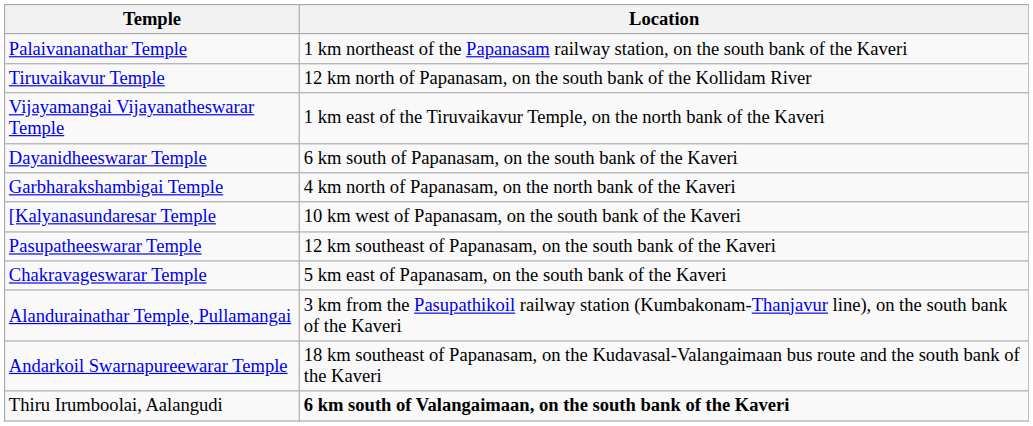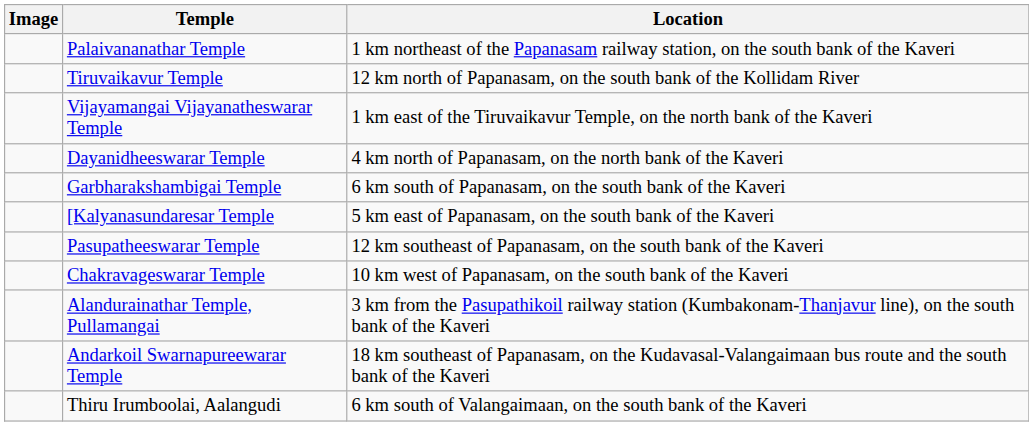 <table class="wikitable" border="1" width="100%">
 <tr>
+<th>Image</th>
 <th>Temple</th>
 <th>Location</th>
 </tr>
 <tr>
+<td></td>
 <td><a href='#'>Palaivananathar Temple</a></td>
 <td>1 km northeast of the <a href='#'>Papanasam</a> railway station, on the south bank of the Kaveri</td>
 </tr>
 <tr>
+<td></td>
 <td><a href='#'>Tiruvaikavur Temple</a></td>
 <td>12 km north of Papanasam, on the south bank of the Kollidam River</td>
 </tr>
 <tr>
+<td></td>
 <td><a href='#'>Vijayamangai Vijayanatheswarar Temple</a></td>
 <td>1 km east of the Tiruvaikavur Temple, on the north bank of the Kaveri</td>
 </tr>
 <tr>
+<td></td>
 <td><a href='#'>Dayanidheeswarar Temple</a></td>
+<td>4 km north of Papanasam, on the north bank of the Kaveri</td>
+</tr>
+<tr>
+<td></td>
+<td><a href='#'>Garbharakshambigai Temple</a></td>
 <td>6 km south of Papanasam, on the south bank of the Kaveri</td>
 </tr>
 <tr>
-<td><a href='#'>Garbharakshambigai Temple</a></td>
-<td>4 km north of Papanasam, on the north bank of the Kaveri</td>
+<td></td>
+<td><a href='#'>[Kalyanasundaresar Temple</a></td>
+<td>5 km east of Papanasam, on the south bank of the Kaveri</td>
 </tr>
 <tr>
-<td><a href='#'>[Kalyanasundaresar Temple</a></td>
-<td>10 km west of Papanasam, on the south bank of the Kaveri</td>
-</tr>
-<tr>
+<td></td>
 <td><a href='#'>Pasupatheeswarar Temple</a></td>
 <td>12 km southeast of Papanasam, on the south bank of the Kaveri</td>
 </tr>
 <tr>
+<td></td>
 <td><a href='#'>Chakravageswarar Temple</a></td>
-<td>5 km east of Papanasam, on the south bank of the Kaveri</td>
+<td>10 km west of Papanasam, on the south bank of the Kaveri</td>
 </tr>
 <tr>
+<td></td>
 <td><a href='#'>Alandurainathar Temple, Pullamangai</a></td>
 <td>3 km from the <a href='#'>Pasupathikoil</a> railway station (Kumbakonam-<a href='#'>Thanjavur</a> line), on the south bank of the Kaveri</td>
 </tr>
 <tr>
+<td></td>
 <td><a href='#'>Andarkoil Swarnapureewarar Temple</a></td>
 <td>18 km southeast of Papanasam, on the Kudavasal-Valangaimaan bus route and the south bank of the Kaveri</td>
 </tr>
 <tr>
+<td> </td>
 <td>Thiru Irumboolai, Aalangudi</td>
-<td><strong>6 km south of Valangaimaan, on the south bank of the Kaveri</strong></td>
+<td>6 km south of Valangaimaan, on the south bank of the Kaveri</td>
 </tr>
 </table>
